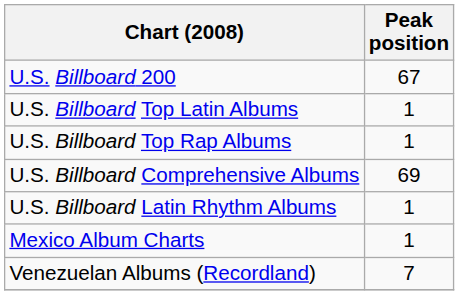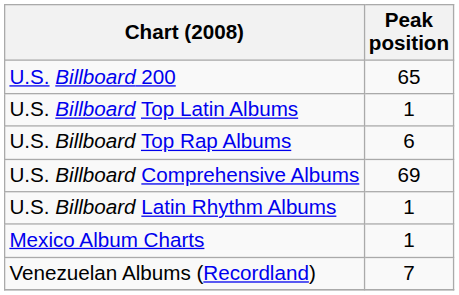 <table class="wikitable">
 <tr>
 <th>Chart (2008)</th>
 <th>Peak<br>position</th>
 </tr>
 <tr>
 <td align="left"><a href='#'>U.S.</a> <a href='#'><em>Billboard</em> 200</a></td>
-<td align="center">67</td>
+<td align="center">65</td>
 </tr>
 <tr>
 <td align="left">U.S. <em><a href='#'>Billboard</a></em> <a href='#'>Top Latin Albums</a></td>
 <td align="center">1</td>
 </tr>
 <tr>
 <td align="left">U.S. <em>Billboard</em> <a href='#'>Top Rap Albums</a></td>
-<td align="center">1</td>
+<td align="center">6</td>
 </tr>
 <tr>
 <td align="left">U.S. <em>Billboard</em> <a href='#'>Comprehensive Albums</a></td>
 <td align="center">69</td>
 </tr>
 <tr>
 <td align="left">U.S. <em>Billboard</em> <a href='#'>Latin Rhythm Albums</a></td>
 <td align="center">1</td>
 </tr>
 <tr>
 <td align="left"><a href='#'>Mexico Album Charts</a></td>
 <td align="center">1</td>
 </tr>
 <tr>
 <td>Venezuelan Albums (<a href='#'>Recordland</a>)</td>
 <td align="center">7</td>
 </tr>
 <tr>
 </tr>
 </table>
